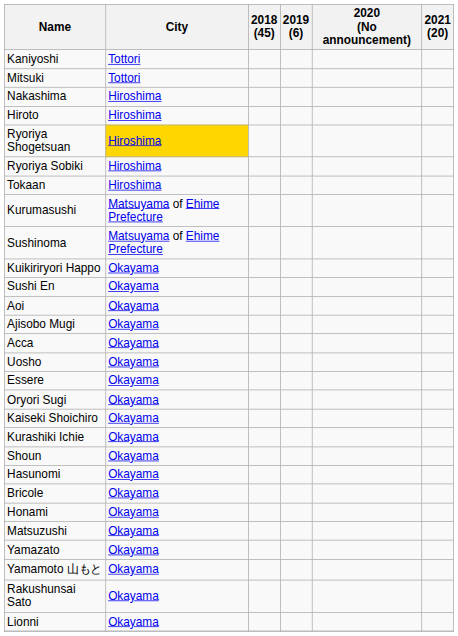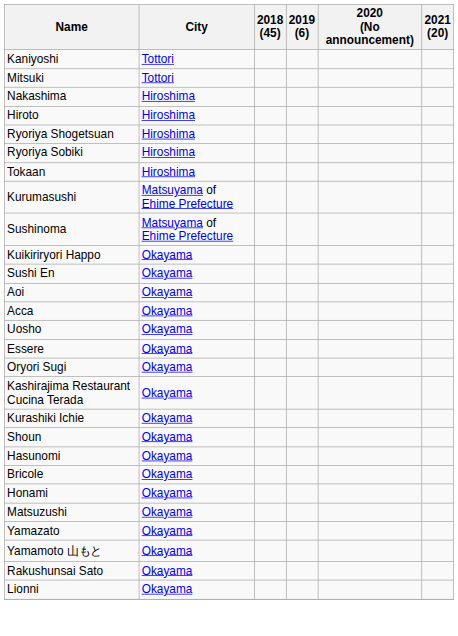 <table class="wikitable sortable">
 <tr>
 <th>Name</th>
 <th>City</th>
 <th>2018<br>(45)</th>
 <th>2019<br>(6)</th>
 <th>2020<br>(No announcement)</th>
 <th>2021<br>(20)</th>
 </tr>
 <tr>
 <td>Kaniyoshi<br></td>
 <td><a href='#'>Tottori</a></td>
 <td></td>
 <td></td>
 <td></td>
 <td></td>
 </tr>
 <tr>
 <td>Mitsuki<br></td>
 <td><a href='#'>Tottori</a></td>
 <td></td>
 <td></td>
 <td></td>
 <td></td>
 </tr>
 <tr>
 <td>Nakashima<br></td>
 <td><a href='#'>Hiroshima</a></td>
 <td></td>
 <td></td>
 <td></td>
 <td></td>
 </tr>
 <tr>
 <td>Hiroto</td>
 <td><a href='#'>Hiroshima</a></td>
 <td></td>
 <td></td>
 <td></td>
 <td></td>
 </tr>
 <tr>
 <td>Ryoriya Shogetsuan<br></td>
-<td style="background: gold;"><a href='#'>Hiroshima</a></td>
+<td><a href='#'>Hiroshima</a></td>
 <td></td>
 <td></td>
 <td></td>
 <td></td>
 </tr>
 <tr>
 <td>Ryoriya Sobiki<br></td>
 <td><a href='#'>Hiroshima</a></td>
 <td></td>
 <td></td>
 <td></td>
 <td></td>
 </tr>
 <tr>
 <td>Tokaan<br></td>
 <td><a href='#'>Hiroshima</a></td>
 <td></td>
 <td></td>
 <td></td>
 <td></td>
 </tr>
 <tr>
 <td>Kurumasushi<br></td>
 <td><a href='#'>Matsuyama</a> of <a href='#'>Ehime Prefecture</a></td>
 <td></td>
 <td></td>
 <td></td>
 <td></td>
 </tr>
 <tr>
 <td>Sushinoma<br></td>
 <td><a href='#'>Matsuyama</a> of <a href='#'>Ehime Prefecture</a></td>
 <td></td>
 <td></td>
 <td></td>
 <td></td>
 </tr>
 <tr>
 <td>Kuikiriryori Happo<br></td>
 <td><a href='#'>Okayama</a></td>
 <td></td>
 <td></td>
 <td></td>
 <td></td>
 </tr>
 <tr>
 <td>Sushi En<br></td>
 <td><a href='#'>Okayama</a></td>
 <td></td>
 <td></td>
 <td></td>
 <td></td>
 </tr>
 <tr>
 <td>Aoi<br></td>
 <td><a href='#'>Okayama</a></td>
 <td></td>
 <td></td>
 <td></td>
 <td></td>
 </tr>
 <tr>
-<td>Ajisobo Mugi<br></td>
-<td><a href='#'>Okayama</a></td>
-<td></td>
-<td></td>
-<td></td>
-<td></td>
-</tr>
-<tr>
 <td>Acca<br></td>
 <td><a href='#'>Okayama</a></td>
 <td></td>
 <td></td>
 <td></td>
 <td></td>
 </tr>
 <tr>
 <td>Uosho<br></td>
 <td><a href='#'>Okayama</a></td>
 <td></td>
 <td></td>
 <td></td>
 <td></td>
 </tr>
 <tr>
 <td>Essere<br></td>
 <td><a href='#'>Okayama</a></td>
 <td></td>
 <td></td>
 <td></td>
 <td></td>
 </tr>
 <tr>
 <td>Oryori Sugi<br></td>
 <td><a href='#'>Okayama</a></td>
 <td></td>
 <td></td>
 <td></td>
 <td></td>
 </tr>
 <tr>
-<td>Kaiseki Shoichiro<br></td>
+<td>Kashirajima Restaurant Cucina Terada<br></td>
 <td><a href='#'>Okayama</a></td>
 <td></td>
 <td></td>
 <td></td>
 <td></td>
 </tr>
 <tr>
 <td>Kurashiki Ichie<br></td>
 <td><a href='#'>Okayama</a></td>
 <td></td>
 <td></td>
 <td></td>
 <td></td>
 </tr>
 <tr>
 <td>Shoun<br></td>
 <td><a href='#'>Okayama</a></td>
 <td></td>
 <td></td>
 <td></td>
 <td></td>
 </tr>
 <tr>
 <td>Hasunomi<br></td>
 <td><a href='#'>Okayama</a></td>
 <td></td>
 <td></td>
 <td></td>
 <td></td>
 </tr>
 <tr>
 <td>Bricole<br></td>
 <td><a href='#'>Okayama</a></td>
 <td></td>
 <td></td>
 <td></td>
 <td></td>
 </tr>
 <tr>
 <td>Honami<br></td>
 <td><a href='#'>Okayama</a></td>
 <td></td>
 <td></td>
 <td></td>
 <td></td>
 </tr>
 <tr>
 <td>Matsuzushi<br></td>
 <td><a href='#'>Okayama</a></td>
 <td></td>
 <td></td>
 <td></td>
 <td></td>
 </tr>
 <tr>
 <td>Yamazato<br></td>
 <td><a href='#'>Okayama</a></td>
 <td></td>
 <td></td>
 <td></td>
 <td></td>
 </tr>
 <tr>
 <td>Yamamoto 山もと</td>
 <td><a href='#'>Okayama</a></td>
 <td></td>
 <td></td>
 <td></td>
 <td></td>
 </tr>
 <tr>
 <td>Rakushunsai Sato<br></td>
 <td><a href='#'>Okayama</a></td>
 <td></td>
 <td></td>
 <td></td>
 <td></td>
 </tr>
 <tr>
 <td>Lionni<br></td>
 <td><a href='#'>Okayama</a></td>
 <td></td>
 <td></td>
 <td></td>
 <td></td>
 </tr>
 <tr>
 </tr>
 </table>
